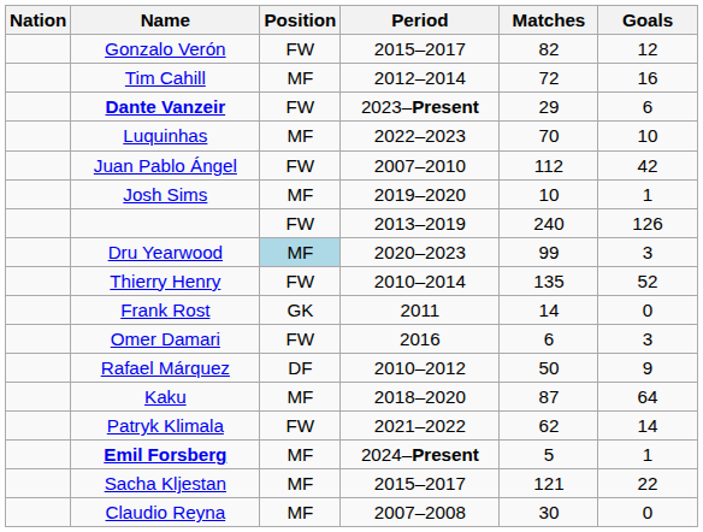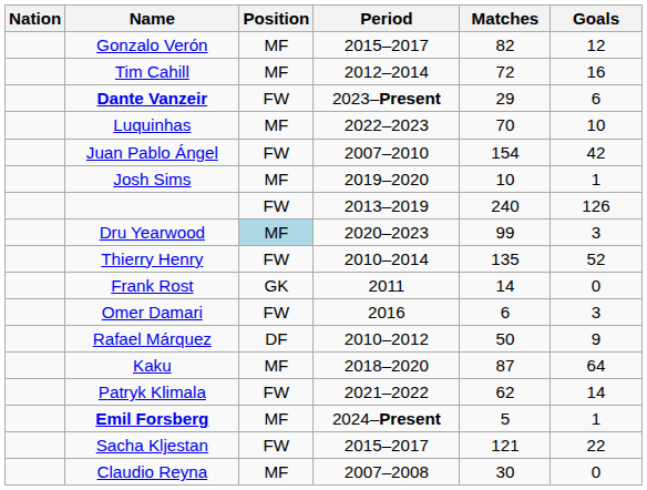 <table class="wikitable sortable" style="font-size: 95%; text-align: center;">
 <tr>
 <th width=30>Nation</th>
 <th width=150>Name</th>
 <th width=30>Position</th>
 <th width=125>Period</th>
 <th width=75>Matches</th>
 <th width=75>Goals</th>
 </tr>
 <tr>
 <td></td>
 <td><a href='#'>Gonzalo Verón</a></td>
-<td>FW</td>
+<td>MF</td>
 <td>2015–2017</td>
 <td>82</td>
 <td>12</td>
 </tr>
 <tr>
 <td></td>
 <td><a href='#'>Tim Cahill</a></td>
 <td>MF</td>
 <td>2012–2014</td>
 <td>72</td>
 <td>16</td>
 </tr>
 <tr>
 <td></td>
 <td><strong><a href='#'>Dante Vanzeir</a></strong></td>
 <td>FW</td>
 <td>2023–<strong>Present</strong></td>
 <td>29</td>
 <td>6</td>
 </tr>
 <tr>
 <td></td>
 <td><a href='#'>Luquinhas</a></td>
 <td>MF</td>
 <td>2022–2023</td>
 <td>70</td>
 <td>10</td>
 </tr>
 <tr>
 <td></td>
 <td><a href='#'>Juan Pablo Ángel</a></td>
 <td>FW</td>
 <td>2007–2010</td>
-<td>112</td>
+<td>154</td>
 <td>42</td>
 </tr>
 <tr>
 <td></td>
 <td><a href='#'>Josh Sims</a></td>
 <td>MF</td>
 <td>2019–2020</td>
 <td>10</td>
 <td>1</td>
 </tr>
 <tr>
 <td></td>
 <td></td>
 <td>FW</td>
 <td>2013–2019</td>
 <td>240</td>
 <td>126</td>
 </tr>
 <tr>
 <td></td>
 <td><a href='#'>Dru Yearwood</a></td>
 <td style="background: lightblue;">MF</td>
 <td>2020–2023</td>
 <td>99</td>
 <td>3</td>
 </tr>
 <tr>
 <td></td>
 <td><a href='#'>Thierry Henry</a></td>
 <td>FW</td>
 <td>2010–2014</td>
 <td>135</td>
 <td>52</td>
 </tr>
 <tr>
 <td></td>
 <td><a href='#'>Frank Rost</a></td>
 <td>GK</td>
 <td>2011</td>
 <td>14</td>
 <td>0</td>
 </tr>
 <tr>
 <td></td>
 <td><a href='#'>Omer Damari</a></td>
 <td>FW</td>
 <td>2016</td>
 <td>6</td>
 <td>3</td>
 </tr>
 <tr>
 <td></td>
 <td><a href='#'>Rafael Márquez</a></td>
 <td>DF</td>
 <td>2010–2012</td>
 <td>50</td>
 <td>9</td>
 </tr>
 <tr>
 <td></td>
 <td><a href='#'>Kaku</a></td>
 <td>MF</td>
 <td>2018–2020</td>
 <td>87</td>
 <td>64</td>
 </tr>
 <tr>
 <td></td>
 <td><a href='#'>Patryk Klimala</a></td>
 <td>FW</td>
 <td>2021–2022</td>
 <td>62</td>
 <td>14</td>
 </tr>
 <tr>
 <td></td>
 <td><strong><a href='#'>Emil Forsberg</a></strong></td>
 <td>MF</td>
 <td>2024–<strong>Present</strong></td>
 <td>5</td>
 <td>1</td>
 </tr>
 <tr>
 <td></td>
 <td><a href='#'>Sacha Kljestan</a></td>
-<td>MF</td>
+<td>FW</td>
 <td>2015–2017</td>
 <td>121</td>
 <td>22</td>
 </tr>
 <tr>
 <td></td>
 <td><a href='#'>Claudio Reyna</a></td>
 <td>MF</td>
 <td>2007–2008</td>
 <td>30</td>
 <td>0</td>
 </tr>
 </table>
